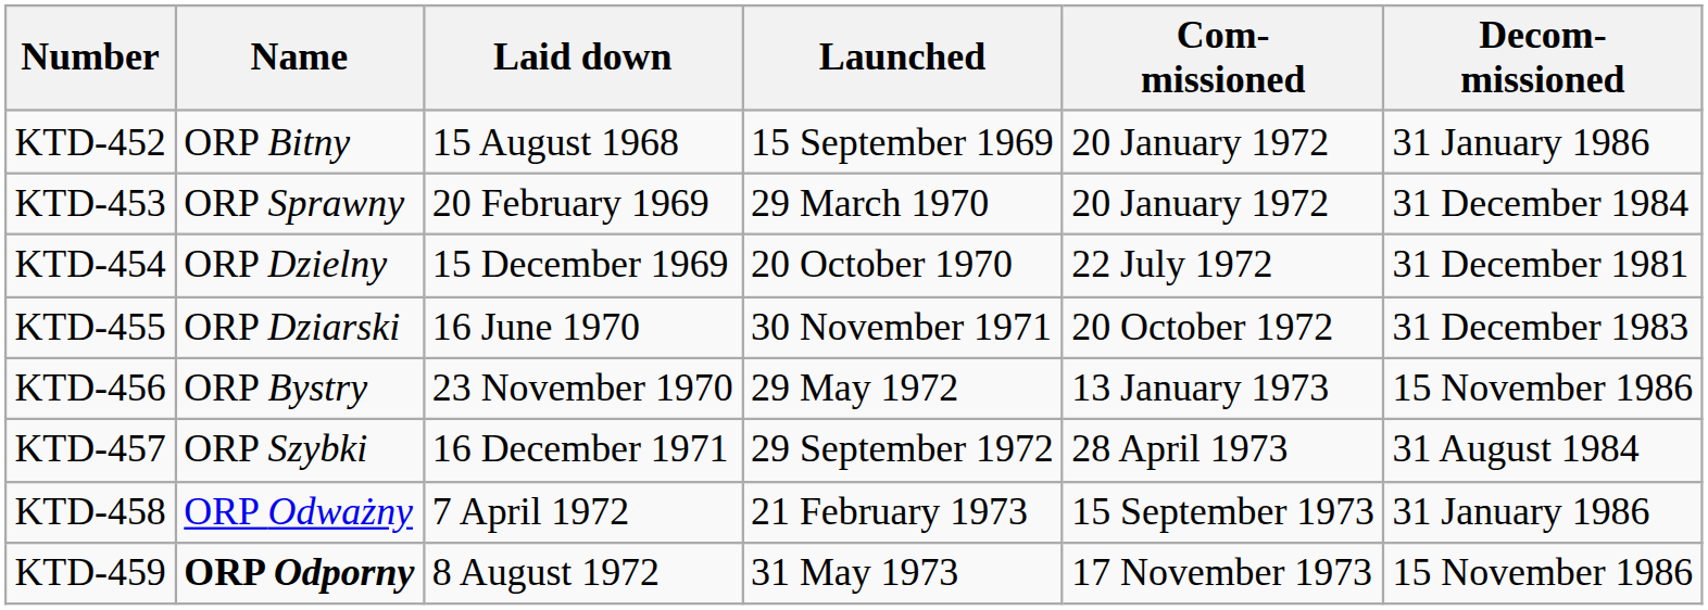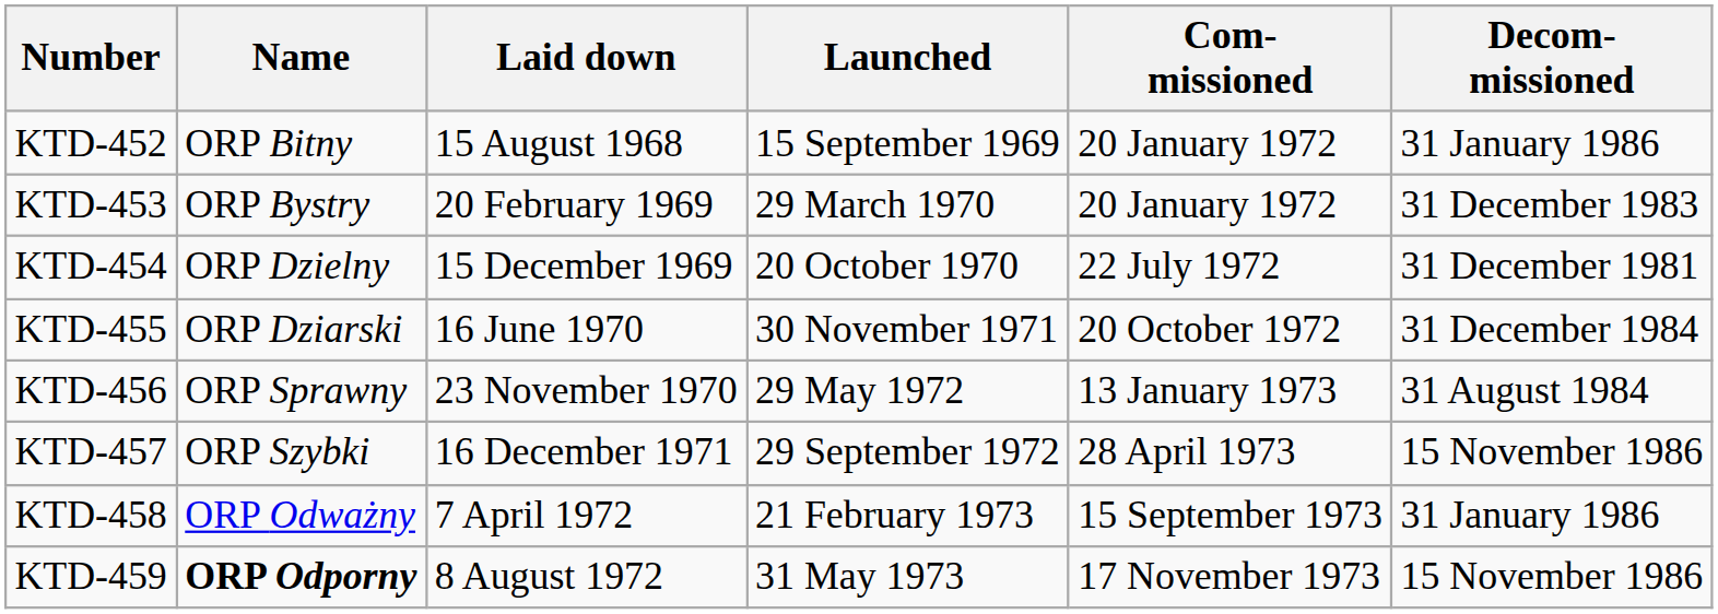 <table class="wikitable">
 <tr>
 <th>Number</th>
 <th>Name</th>
 <th>Laid down</th>
 <th>Launched</th>
 <th>Com-<br>missioned</th>
 <th>Decom-<br>missioned</th>
 </tr>
 <tr>
 <td>KTD-452</td>
 <td>ORP <em>Bitny</em></td>
 <td>15 August 1968</td>
 <td>15 September 1969</td>
 <td>20 January 1972</td>
 <td>31 January 1986</td>
 </tr>
 <tr>
 <td>KTD-453</td>
-<td>ORP <em>Sprawny</em></td>
+<td>ORP <em>Bystry</em></td>
 <td>20 February 1969</td>
 <td>29 March 1970</td>
 <td>20 January 1972</td>
-<td>31 December 1984</td>
+<td>31 December 1983</td>
 </tr>
 <tr>
 <td>KTD-454</td>
 <td>ORP <em>Dzielny</em></td>
 <td>15 December 1969</td>
 <td>20 October 1970</td>
 <td>22 July 1972</td>
 <td>31 December 1981</td>
 </tr>
 <tr>
 <td>KTD-455</td>
 <td>ORP <em>Dziarski</em></td>
 <td>16 June 1970</td>
 <td>30 November 1971</td>
 <td>20 October 1972</td>
-<td>31 December 1983</td>
+<td>31 December 1984</td>
 </tr>
 <tr>
 <td>KTD-456</td>
-<td>ORP <em>Bystry</em></td>
+<td>ORP <em>Sprawny</em></td>
 <td>23 November 1970</td>
 <td>29 May 1972</td>
 <td>13 January 1973</td>
-<td>15 November 1986</td>
+<td>31 August 1984</td>
 </tr>
 <tr>
 <td>KTD-457</td>
 <td>ORP <em>Szybki</em></td>
 <td>16 December 1971</td>
 <td>29 September 1972</td>
 <td>28 April 1973</td>
-<td>31 August 1984</td>
+<td>15 November 1986</td>
 </tr>
 <tr>
 <td>KTD-458</td>
 <td><a href='#'>ORP <em>Odważny</em></a></td>
 <td>7 April 1972</td>
 <td>21 February 1973</td>
 <td>15 September 1973</td>
 <td>31 January 1986</td>
 </tr>
 <tr>
 <td>KTD-459</td>
 <td><strong>ORP <em>Odporny</em></strong></td>
 <td>8 August 1972</td>
 <td>31 May 1973</td>
 <td>17 November 1973</td>
 <td>15 November 1986</td>
 </tr>
 </table>
